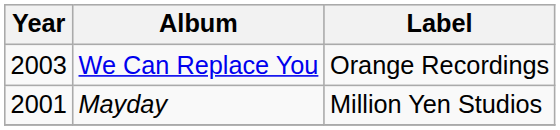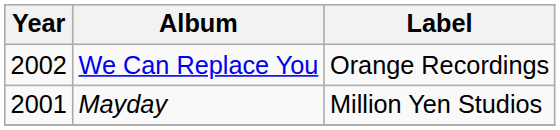 <table class="wikitable">
 <tr>
 <th>Year</th>
 <th>Album</th>
 <th>Label</th>
 </tr>
 <tr>
-<td>2003</td>
+<td>2002</td>
 <td><a href='#'>We Can Replace You</a></td>
 <td>Orange Recordings</td>
 </tr>
 <tr>
 <td>2001</td>
 <td><em>Mayday</em></td>
 <td>Million Yen Studios</td>
 </tr>
 <tr>
 </tr>
 </table>
